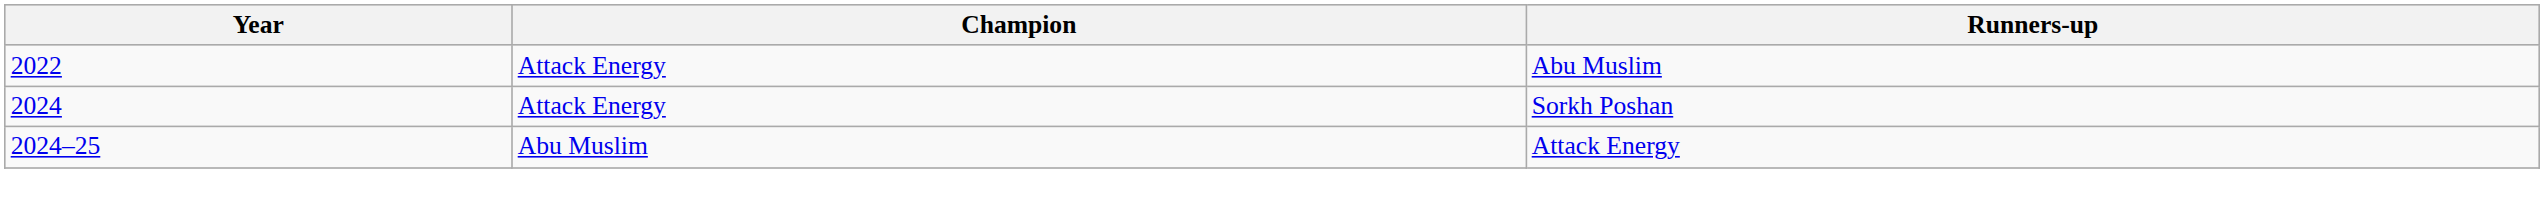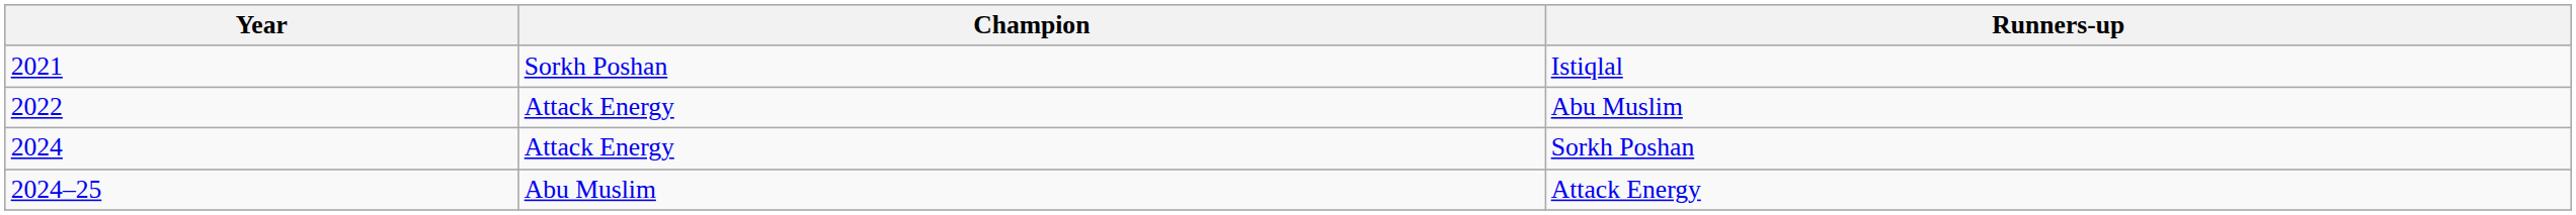 <table class="wikitable">
 <tr>
 <th width="4%">Year</th>
 <th width="8%">Champion</th>
 <th width="8%">Runners-up</th>
+</tr>
+<tr>
+<td><a href='#'>2021</a></td>
+<td><a href='#'>Sorkh Poshan</a></td>
+<td><a href='#'>Istiqlal</a></td>
 </tr>
 <tr>
 <td><a href='#'>2022</a></td>
 <td><a href='#'>Attack Energy</a></td>
 <td><a href='#'>Abu Muslim</a></td>
 </tr>
 <tr>
 <td><a href='#'>2024</a></td>
 <td><a href='#'>Attack Energy</a></td>
 <td><a href='#'>Sorkh Poshan</a></td>
 </tr>
 <tr>
 <td><a href='#'>2024–25</a></td>
 <td><a href='#'>Abu Muslim</a></td>
 <td><a href='#'>Attack Energy</a></td>
 </tr>
 </table>
